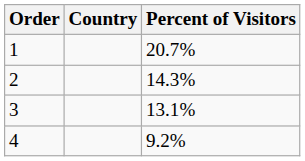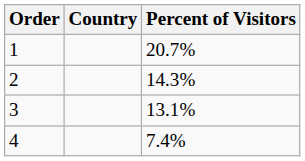 <table class="wikitable sortable" style="text-align:left">
 <tr>
 <th>Order</th>
 <th>Country</th>
 <th>Percent of Visitors</th>
 </tr>
 <tr>
 <td>1</td>
 <td></td>
 <td>20.7%</td>
 </tr>
 <tr>
 <td>2</td>
 <td></td>
 <td>14.3%</td>
 </tr>
 <tr>
 <td>3</td>
 <td></td>
 <td>13.1%</td>
 </tr>
 <tr>
 <td>4</td>
 <td></td>
-<td>9.2%</td>
+<td>7.4%</td>
 </tr>
 </table>
